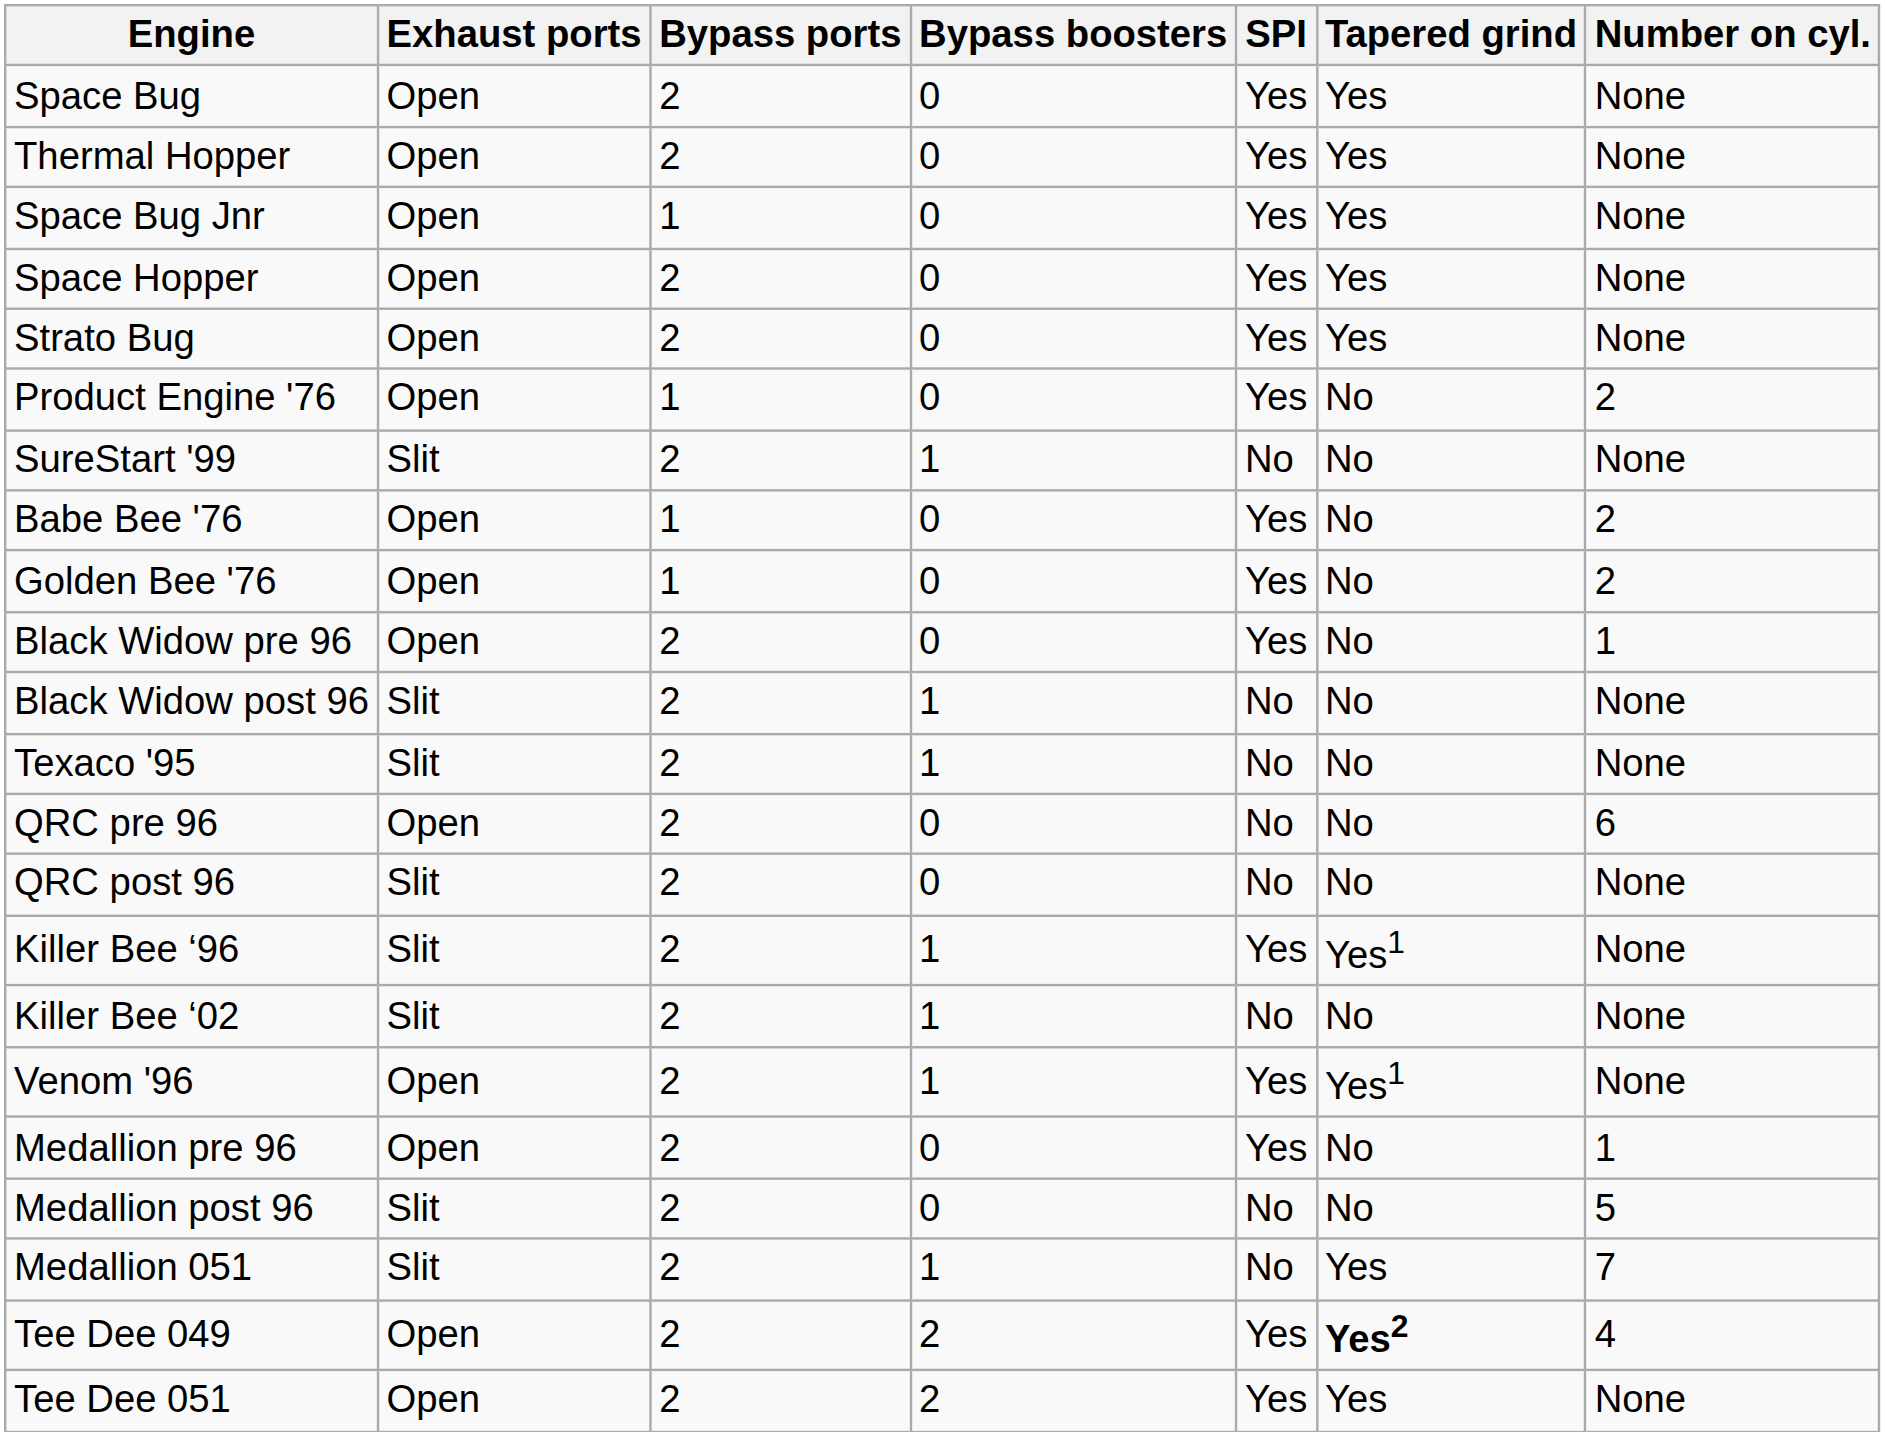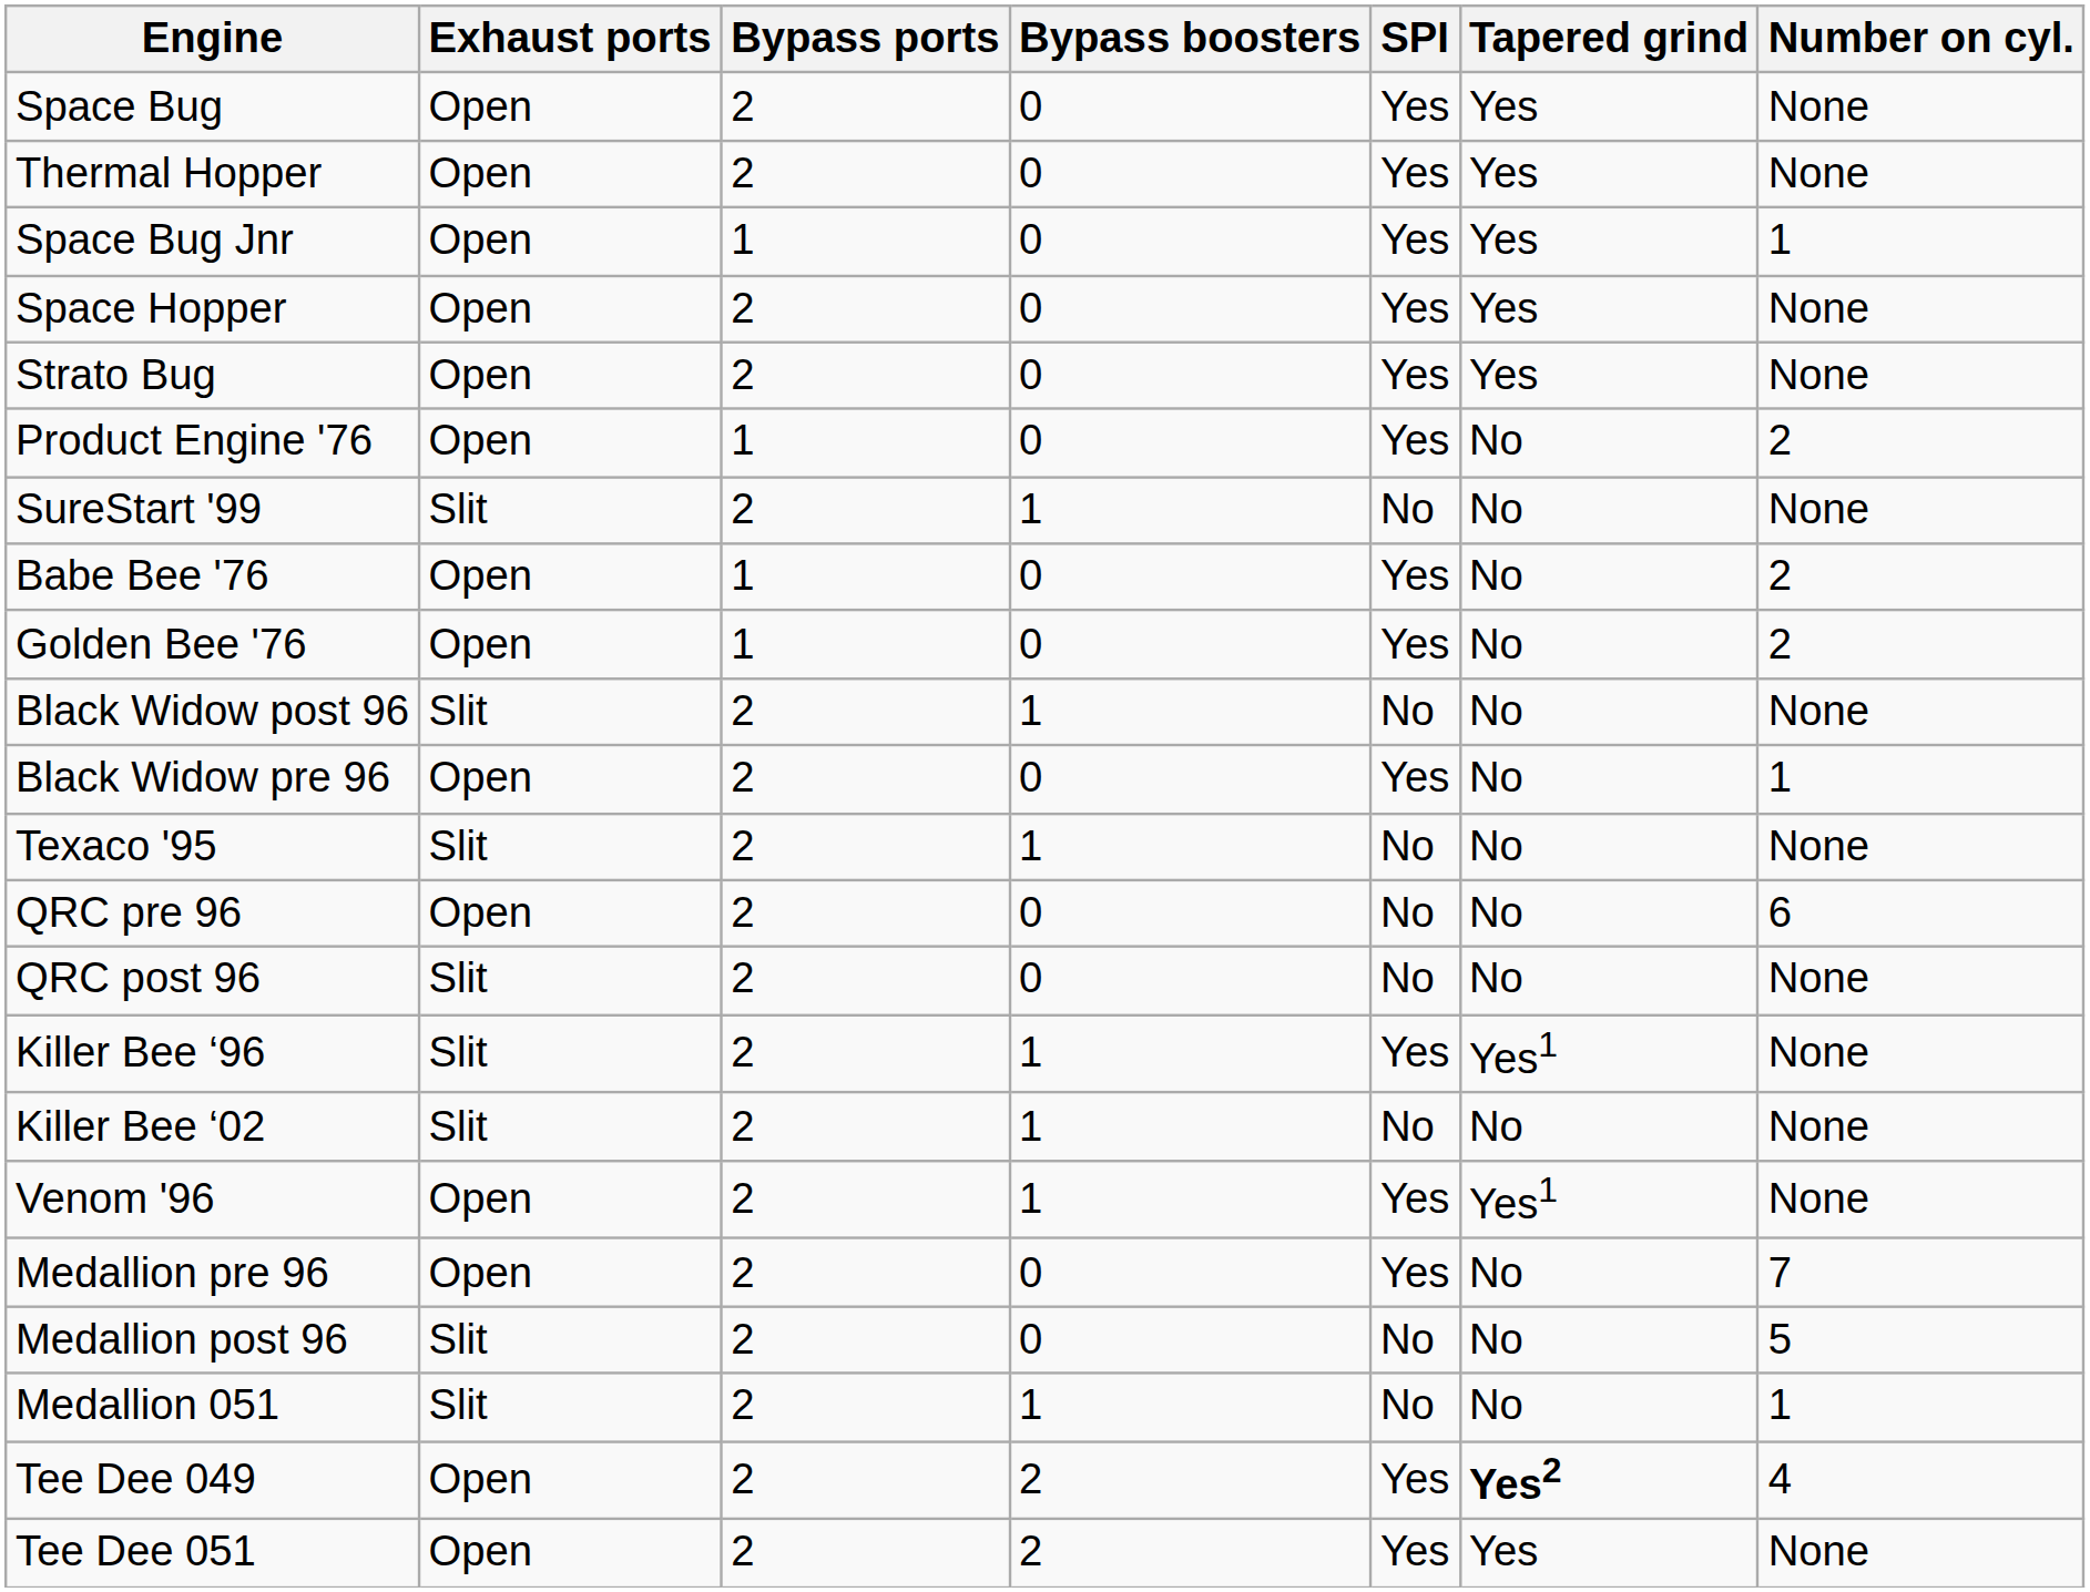 <table class="sortable wikitable">
 <tr>
 <th>Engine</th>
 <th>Exhaust ports</th>
 <th>Bypass ports</th>
 <th>Bypass boosters</th>
 <th>SPI</th>
 <th>Tapered grind</th>
 <th>Number on cyl.</th>
 </tr>
 <tr>
 <td>Space Bug</td>
 <td>Open</td>
 <td>2</td>
 <td>0</td>
 <td>Yes</td>
 <td>Yes</td>
 <td>None</td>
 </tr>
 <tr>
 <td>Thermal Hopper</td>
 <td>Open</td>
 <td>2</td>
 <td>0</td>
 <td>Yes</td>
 <td>Yes</td>
 <td>None</td>
 </tr>
 <tr>
 <td>Space Bug Jnr</td>
 <td>Open</td>
 <td>1</td>
 <td>0</td>
 <td>Yes</td>
 <td>Yes</td>
-<td>None</td>
+<td>1</td>
 </tr>
 <tr>
 <td>Space Hopper</td>
 <td>Open</td>
 <td>2</td>
 <td>0</td>
 <td>Yes</td>
 <td>Yes</td>
 <td>None</td>
 </tr>
 <tr>
 <td>Strato Bug</td>
 <td>Open</td>
 <td>2</td>
 <td>0</td>
 <td>Yes</td>
 <td>Yes</td>
 <td>None</td>
 </tr>
 <tr>
 <td>Product Engine '76</td>
 <td>Open</td>
 <td>1</td>
 <td>0</td>
 <td>Yes</td>
 <td>No</td>
 <td>2</td>
 </tr>
 <tr>
 <td>SureStart '99</td>
 <td>Slit</td>
 <td>2</td>
 <td>1</td>
 <td>No</td>
 <td>No</td>
 <td>None</td>
 </tr>
 <tr>
 <td>Babe Bee '76</td>
 <td>Open</td>
 <td>1</td>
 <td>0</td>
 <td>Yes</td>
 <td>No</td>
 <td>2</td>
 </tr>
 <tr>
 <td>Golden Bee '76</td>
 <td>Open</td>
 <td>1</td>
 <td>0</td>
 <td>Yes</td>
 <td>No</td>
 <td>2</td>
 </tr>
 <tr>
+<td>Black Widow post 96</td>
+<td>Slit</td>
+<td>2</td>
+<td>1</td>
+<td>No</td>
+<td>No</td>
+<td>None</td>
+</tr>
+<tr>
 <td>Black Widow pre 96</td>
 <td>Open</td>
 <td>2</td>
 <td>0</td>
 <td>Yes</td>
 <td>No</td>
 <td>1</td>
-</tr>
-<tr>
-<td>Black Widow post 96</td>
-<td>Slit</td>
-<td>2</td>
-<td>1</td>
-<td>No</td>
-<td>No</td>
-<td>None</td>
 </tr>
 <tr>
 <td>Texaco '95</td>
 <td>Slit</td>
 <td>2</td>
 <td>1</td>
 <td>No</td>
 <td>No</td>
 <td>None</td>
 </tr>
 <tr>
 <td>QRC pre 96</td>
 <td>Open</td>
 <td>2</td>
 <td>0</td>
 <td>No</td>
 <td>No</td>
 <td>6</td>
 </tr>
 <tr>
 <td>QRC post 96</td>
 <td>Slit</td>
 <td>2</td>
 <td>0</td>
 <td>No</td>
 <td>No</td>
 <td>None</td>
 </tr>
 <tr>
 <td>Killer Bee ‘96</td>
 <td>Slit</td>
 <td>2</td>
 <td>1</td>
 <td>Yes</td>
 <td>Yes<sup>1</sup></td>
 <td>None</td>
 </tr>
 <tr>
 <td>Killer Bee ‘02</td>
 <td>Slit</td>
 <td>2</td>
 <td>1</td>
 <td>No</td>
 <td>No</td>
 <td>None</td>
 </tr>
 <tr>
 <td>Venom '96</td>
 <td>Open</td>
 <td>2</td>
 <td>1</td>
 <td>Yes</td>
 <td>Yes<sup>1</sup></td>
 <td>None</td>
 </tr>
 <tr>
 <td>Medallion pre 96</td>
 <td>Open</td>
 <td>2</td>
 <td>0</td>
 <td>Yes</td>
 <td>No</td>
-<td>1</td>
+<td>7</td>
 </tr>
 <tr>
 <td>Medallion post 96</td>
 <td>Slit</td>
 <td>2</td>
 <td>0</td>
 <td>No</td>
 <td>No</td>
 <td>5</td>
 </tr>
 <tr>
 <td>Medallion 051</td>
 <td>Slit</td>
 <td>2</td>
 <td>1</td>
 <td>No</td>
-<td>Yes</td>
-<td>7</td>
+<td>No</td>
+<td>1</td>
 </tr>
 <tr>
 <td>Tee Dee 049</td>
 <td>Open</td>
 <td>2</td>
 <td>2</td>
 <td>Yes</td>
 <td><strong>Yes<sup>2</sup></strong></td>
 <td>4</td>
 </tr>
 <tr>
 <td>Tee Dee 051</td>
 <td>Open</td>
 <td>2</td>
 <td>2</td>
 <td>Yes</td>
 <td>Yes</td>
 <td>None</td>
 </tr>
 </table>
